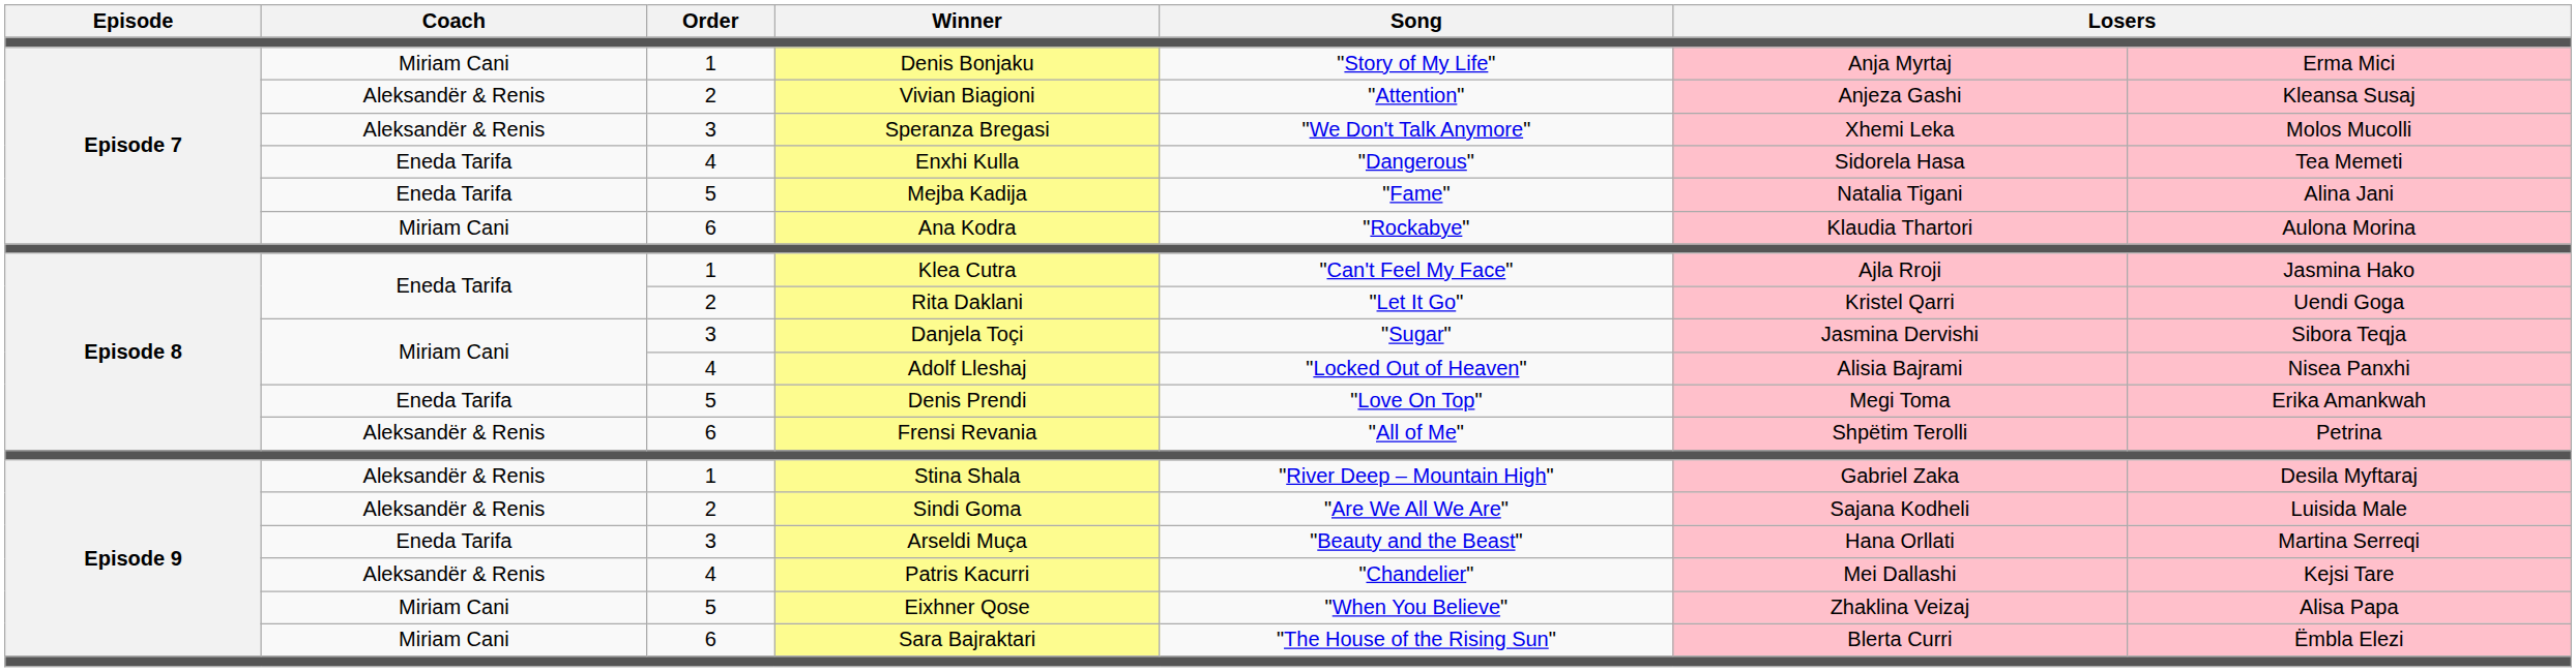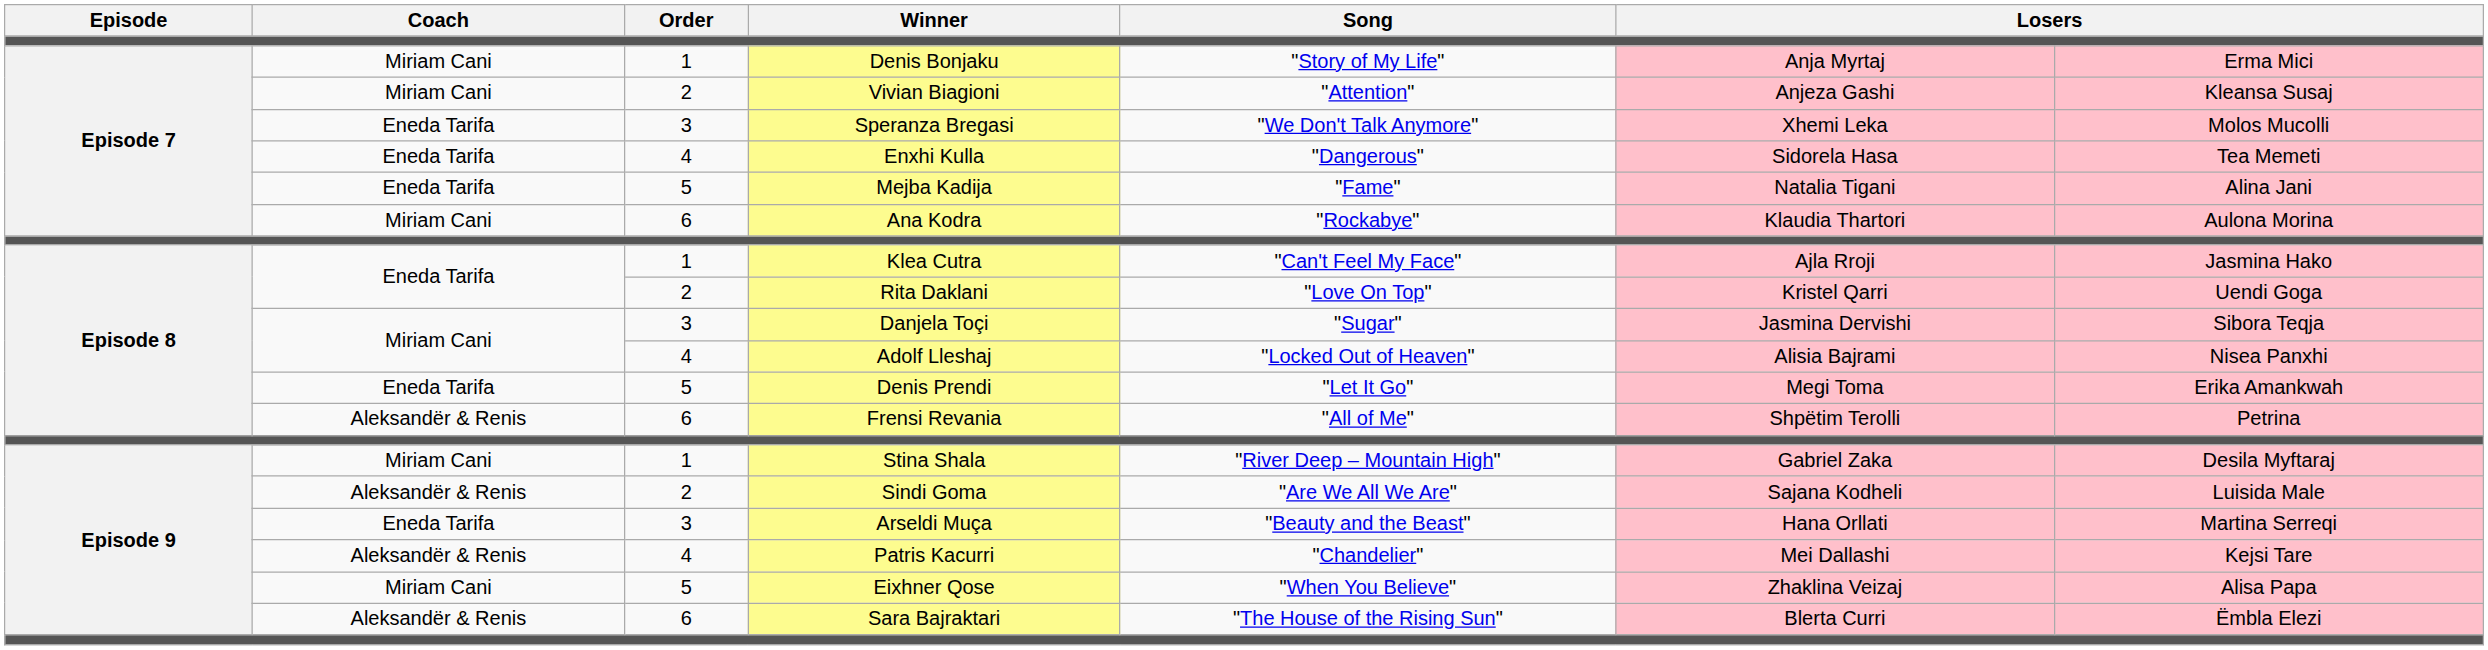 <table class="wikitable" style="text-align:center; width:100%;">
 <tr>
 <th style="width:10%;">Episode</th>
 <th style="width:15%;">Coach</th>
 <th style="width:05%;">Order</th>
 <th style="width:15%;">Winner</th>
 <th style="width:20%;">Song</th>
 <th colspan=2 style="width:30%:">Losers</th>
 </tr>
 <tr>
 <td colspan="7" style="background:#555;"></td>
 </tr>
 <tr>
 <th rowspan="6">Episode 7<br><small></small></th>
 <td>Miriam Cani</td>
 <td>1</td>
 <td style="background:#fdfc8f;text-align:center;">Denis Bonjaku</td>
 <td>"<a href='#'>Story of My Life</a>"</td>
 <td style="background:pink;text-align:center;">Anja Myrtaj</td>
 <td style="background:pink;text-align:center;">Erma Mici</td>
 </tr>
 <tr>
-<td>Aleksandër & Renis</td>
+<td>Miriam Cani</td>
 <td>2</td>
 <td style="background:#fdfc8f;text-align:center;">Vivian Biagioni</td>
 <td>"<a href='#'>Attention</a>"</td>
 <td style="background:pink;text-align:center;">Anjeza Gashi</td>
 <td style="background:pink;text-align:center;">Kleansa Susaj</td>
 </tr>
 <tr>
-<td>Aleksandër & Renis</td>
+<td>Eneda Tarifa</td>
 <td>3</td>
 <td style="background:#fdfc8f;text-align:center;">Speranza Bregasi</td>
 <td>"<a href='#'>We Don't Talk Anymore</a>"</td>
 <td style="background:pink;text-align:center;">Xhemi Leka</td>
 <td style="background:pink;text-align:center;">Molos Mucolli</td>
 </tr>
 <tr>
 <td>Eneda Tarifa</td>
 <td>4</td>
 <td style="background:#fdfc8f;text-align:center;">Enxhi Kulla</td>
 <td>"<a href='#'>Dangerous</a>"</td>
 <td style="background:pink;text-align:center;">Sidorela Hasa</td>
 <td style="background:pink;text-align:center;">Tea Memeti</td>
 </tr>
 <tr>
 <td>Eneda Tarifa</td>
 <td>5</td>
 <td style="background:#fdfc8f;text-align:center;">Mejba Kadija</td>
 <td>"<a href='#'>Fame</a>"</td>
 <td style="background:pink;text-align:center;">Natalia Tigani</td>
 <td style="background:pink;text-align:center;">Alina Jani</td>
 </tr>
 <tr>
 <td>Miriam Cani</td>
 <td>6</td>
 <td style="background:#fdfc8f;text-align:center;">Ana Kodra</td>
 <td>"<a href='#'>Rockabye</a>"</td>
 <td style="background:pink;text-align:center;">Klaudia Thartori</td>
 <td style="background:pink;text-align:center;">Aulona Morina</td>
 </tr>
 <tr>
 <td colspan="7" style="background:#555;"></td>
 </tr>
 <tr>
 <th rowspan="6">Episode 8<br><small></small></th>
 <td rowspan=2>Eneda Tarifa</td>
 <td>1</td>
 <td style="background:#fdfc8f;text-align:center;">Klea Cutra</td>
 <td>"<a href='#'>Can't Feel My Face</a>"</td>
 <td style="background:pink;text-align:center;">Ajla Rroji</td>
 <td style="background:pink;text-align:center;">Jasmina Hako</td>
 </tr>
 <tr>
 <td>2</td>
 <td style="background:#fdfc8f;text-align:center;">Rita Daklani</td>
-<td>"<a href='#'>Let It Go</a>"</td>
+<td>"<a href='#'>Love On Top</a>"</td>
 <td style="background:pink;text-align:center;">Kristel Qarri</td>
 <td style="background:pink;text-align:center;">Uendi Goga</td>
 </tr>
 <tr>
 <td rowspan=2>Miriam Cani</td>
 <td>3</td>
 <td style="background:#fdfc8f;text-align:center;">Danjela Toçi</td>
 <td>"<a href='#'>Sugar</a>"</td>
 <td style="background:pink;text-align:center;">Jasmina Dervishi</td>
 <td style="background:pink;text-align:center;">Sibora Teqja</td>
 </tr>
 <tr>
 <td>4</td>
 <td style="background:#fdfc8f;text-align:center;">Adolf Lleshaj</td>
 <td>"<a href='#'>Locked Out of Heaven</a>"</td>
 <td style="background:pink;text-align:center;">Alisia Bajrami</td>
 <td style="background:pink;text-align:center;">Nisea Panxhi</td>
 </tr>
 <tr>
 <td>Eneda Tarifa</td>
 <td>5</td>
 <td style="background:#fdfc8f;text-align:center;">Denis Prendi</td>
-<td>"<a href='#'>Love On Top</a>"</td>
+<td>"<a href='#'>Let It Go</a>"</td>
 <td style="background:pink;text-align:center;">Megi Toma</td>
 <td style="background:pink;text-align:center;">Erika Amankwah</td>
 </tr>
 <tr>
 <td>Aleksandër & Renis</td>
 <td>6</td>
 <td style="background:#fdfc8f;text-align:center;">Frensi Revania</td>
 <td>"<a href='#'>All of Me</a>"</td>
 <td style="background:pink;text-align:center;">Shpëtim Terolli</td>
 <td style="background:pink;text-align:center;">Petrina</td>
 </tr>
 <tr>
 <td colspan="7" style="background:#555;"></td>
 </tr>
 <tr>
 <th rowspan="6">Episode 9<br><small></small></th>
-<td>Aleksandër & Renis</td>
+<td>Miriam Cani</td>
 <td>1</td>
 <td style="background:#fdfc8f;text-align:center;">Stina Shala</td>
 <td>"<a href='#'>River Deep – Mountain High</a>"</td>
 <td style="background:pink;text-align:center;">Gabriel Zaka</td>
 <td style="background:pink;text-align:center;">Desila Myftaraj</td>
 </tr>
 <tr>
 <td>Aleksandër & Renis</td>
 <td>2</td>
 <td style="background:#fdfc8f;text-align:center;">Sindi Goma</td>
 <td>"<a href='#'>Are We All We Are</a>"</td>
 <td style="background:pink;text-align:center;">Sajana Kodheli</td>
 <td style="background:pink;text-align:center;">Luisida Male</td>
 </tr>
 <tr>
 <td>Eneda Tarifa</td>
 <td>3</td>
 <td style="background:#fdfc8f;text-align:center;">Arseldi Muça</td>
 <td>"<a href='#'>Beauty and the Beast</a>"</td>
 <td style="background:pink;text-align:center;">Hana Orllati</td>
 <td style="background:pink;text-align:center;">Martina Serreqi</td>
 </tr>
 <tr>
 <td>Aleksandër & Renis</td>
 <td>4</td>
 <td style="background:#fdfc8f;text-align:center;">Patris Kacurri</td>
 <td>"<a href='#'>Chandelier</a>"</td>
 <td style="background:pink;text-align:center;">Mei Dallashi</td>
 <td style="background:pink;text-align:center;">Kejsi Tare</td>
 </tr>
 <tr>
 <td>Miriam Cani</td>
 <td>5</td>
 <td style="background:#fdfc8f;text-align:center;">Eixhner Qose</td>
 <td>"<a href='#'>When You Believe</a>"</td>
 <td style="background:pink;text-align:center;">Zhaklina Veizaj</td>
 <td style="background:pink;text-align:center;">Alisa Papa</td>
 </tr>
 <tr>
-<td>Miriam Cani</td>
+<td>Aleksandër & Renis</td>
 <td>6</td>
 <td style="background:#fdfc8f;text-align:center;">Sara Bajraktari</td>
 <td>"<a href='#'>The House of the Rising Sun</a>"</td>
 <td style="background:pink;text-align:center;">Blerta Curri</td>
 <td style="background:pink;text-align:center;">Ëmbla Elezi</td>
 </tr>
 <tr>
 <td colspan="7" style="background:#555;"></td>
 </tr>
 <tr>
 </tr>
 </table>
